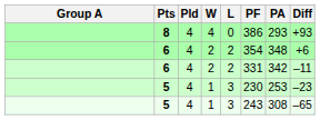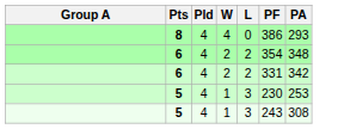 <table class=wikitable style="text-align:center">
 <tr>
 <th width=200>Group A</th>
 <th width=20>Pts</th>
 <th width=20>Pld</th>
 <th width=20>W</th>
 <th width=20>L</th>
 <th width=20>PF</th>
 <th width=20>PA</th>
-<th width=20>Diff</th>
 </tr>
 <tr style="background:#aaffaa">
 <td align=left></td>
 <td><strong>8</strong></td>
 <td>4</td>
 <td>4</td>
 <td>0</td>
 <td>386</td>
 <td>293</td>
-<td>+93</td>
 </tr>
 <tr style="background:#aaffaa">
 <td align=left></td>
 <td><strong>6</strong></td>
 <td>4</td>
 <td>2</td>
 <td>2</td>
 <td>354</td>
 <td>348</td>
-<td>+6</td>
 </tr>
 <tr style="background:#ccffcc">
 <td align=left></td>
 <td><strong>6</strong></td>
 <td>4</td>
 <td>2</td>
 <td>2</td>
 <td>331</td>
 <td>342</td>
-<td>–11</td>
 </tr>
 <tr style="background:#ccffcc">
 <td align=left></td>
 <td><strong>5</strong></td>
 <td>4</td>
 <td>1</td>
 <td>3</td>
 <td>230</td>
 <td>253</td>
-<td>–23</td>
 </tr>
 <tr style="background:#eeffee">
 <td align=left></td>
 <td><strong>5</strong></td>
 <td>4</td>
 <td>1</td>
 <td>3</td>
 <td>243</td>
 <td>308</td>
-<td>–65</td>
 </tr>
 </table>
